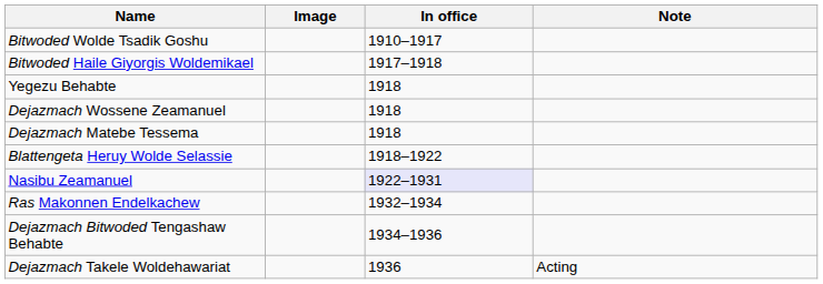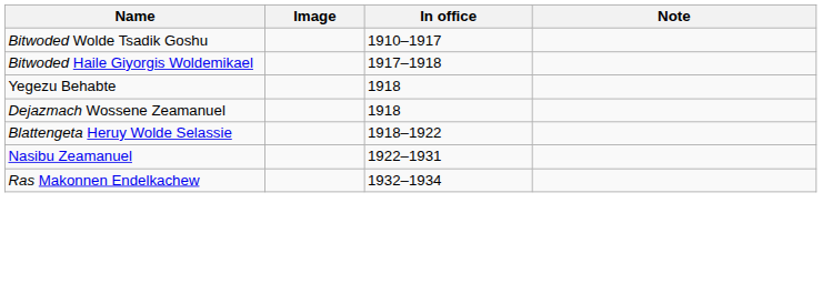 <table id class="sort wikitable" style="text-align:left;">
 <tr>
 <th width="275">Name</th>
 <th width="100">Image</th>
 <th width="175">In office</th>
 <th width="300">Note</th>
 </tr>
 <tr>
 <td><em>Bitwoded</em> Wolde Tsadik Goshu</td>
 <td></td>
 <td>1910–1917</td>
 <td></td>
 </tr>
 <tr>
 <td><em>Bitwoded</em> <a href='#'>Haile Giyorgis Woldemikael</a></td>
 <td></td>
 <td>1917–1918</td>
 <td></td>
 </tr>
 <tr>
 <td>Yegezu Behabte</td>
 <td></td>
 <td>1918</td>
 <td></td>
 </tr>
 <tr>
 <td><em>Dejazmach</em> Wossene Zeamanuel</td>
 <td></td>
 <td>1918</td>
 <td></td>
 </tr>
 <tr>
-<td><em>Dejazmach</em> Matebe Tessema</td>
-<td></td>
-<td>1918</td>
-<td></td>
-</tr>
-<tr>
 <td><em>Blattengeta</em> <a href='#'>Heruy Wolde Selassie</a></td>
 <td></td>
 <td>1918–1922</td>
 <td></td>
 </tr>
 <tr>
 <td><a href='#'>Nasibu Zeamanuel</a></td>
 <td></td>
-<td style="background: lavender;">1922–1931</td>
+<td>1922–1931</td>
 <td></td>
 </tr>
 <tr>
 <td><em>Ras</em> <a href='#'>Makonnen Endelkachew</a></td>
 <td></td>
 <td>1932–1934</td>
 <td></td>
 </tr>
-<tr>
-<td><em> Dejazmach Bitwoded</em> Tengashaw Behabte</td>
-<td></td>
-<td>1934–1936</td>
-<td></td>
-</tr>
-<tr>
-<td><em>Dejazmach</em> Takele Woldehawariat</td>
-<td></td>
-<td>1936</td>
-<td>Acting</td>
-</tr>
 </table>
